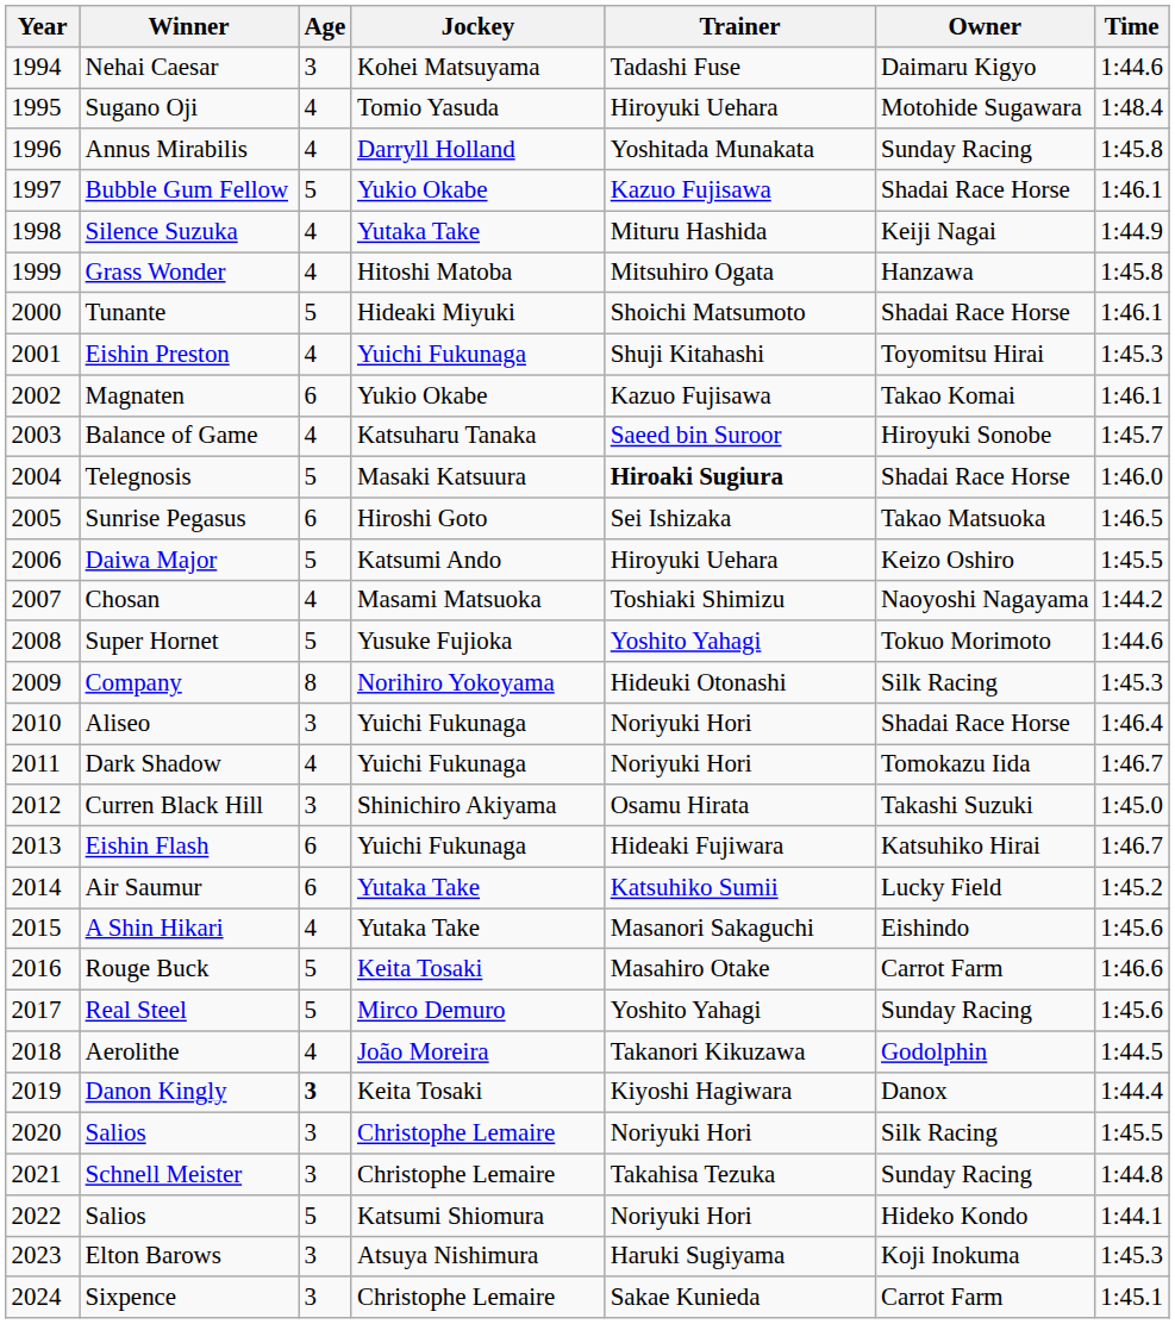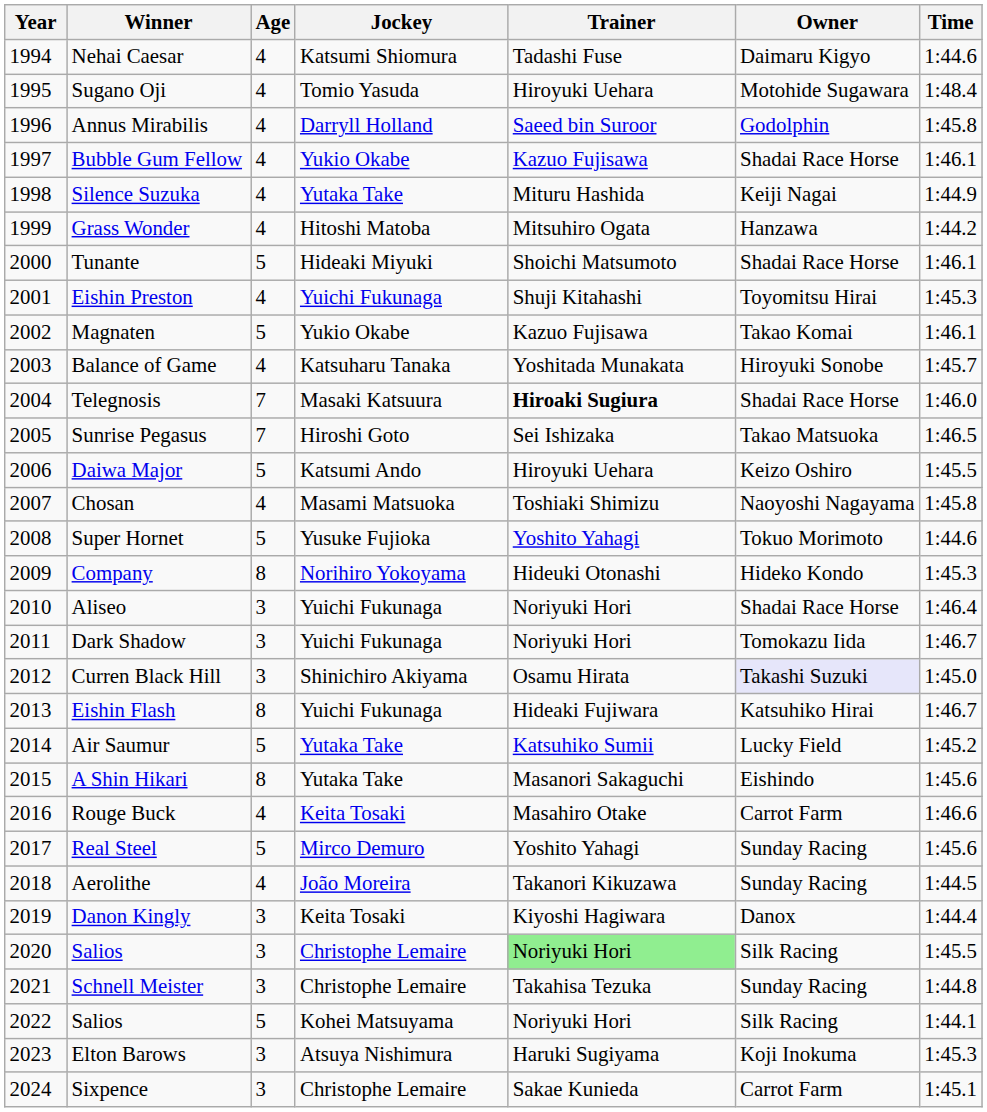 <table class="wikitable sortable" style="font-size:90%">
 <tr>
 <th width="36px">Year<br></th>
 <th width="120px">Winner<br></th>
 <th>Age<br></th>
 <th width="140px">Jockey<br></th>
 <th width="150px">Trainer<br></th>
 <th>Owner</th>
 <th>Time<br></th>
 </tr>
 <tr>
 <td>1994</td>
 <td>Nehai Caesar</td>
-<td>3</td>
-<td>Kohei Matsuyama</td>
+<td>4</td>
+<td>Katsumi Shiomura</td>
 <td>Tadashi Fuse</td>
 <td>Daimaru Kigyo</td>
 <td>1:44.6</td>
 </tr>
 <tr>
 <td>1995</td>
 <td>Sugano Oji</td>
 <td>4</td>
 <td>Tomio Yasuda</td>
 <td>Hiroyuki Uehara</td>
 <td>Motohide Sugawara</td>
 <td>1:48.4</td>
 </tr>
 <tr>
 <td>1996</td>
 <td>Annus Mirabilis</td>
 <td>4</td>
 <td><a href='#'>Darryll Holland</a></td>
-<td>Yoshitada Munakata</td>
-<td>Sunday Racing</td>
+<td><a href='#'>Saeed bin Suroor</a></td>
+<td><a href='#'>Godolphin</a></td>
 <td>1:45.8</td>
 </tr>
 <tr>
 <td>1997</td>
 <td><a href='#'>Bubble Gum Fellow</a></td>
-<td>5</td>
+<td>4</td>
 <td><a href='#'>Yukio Okabe</a></td>
 <td><a href='#'>Kazuo Fujisawa</a></td>
 <td>Shadai Race Horse</td>
 <td>1:46.1</td>
 </tr>
 <tr>
 <td>1998</td>
 <td><a href='#'>Silence Suzuka</a></td>
 <td>4</td>
 <td><a href='#'>Yutaka Take</a></td>
 <td>Mituru Hashida</td>
 <td>Keiji Nagai</td>
 <td>1:44.9</td>
 </tr>
 <tr>
 <td>1999</td>
 <td><a href='#'>Grass Wonder</a></td>
 <td>4</td>
 <td>Hitoshi Matoba</td>
 <td>Mitsuhiro Ogata</td>
 <td>Hanzawa</td>
-<td>1:45.8</td>
+<td>1:44.2</td>
 </tr>
 <tr>
 <td>2000</td>
 <td>Tunante</td>
 <td>5</td>
 <td>Hideaki Miyuki</td>
 <td>Shoichi Matsumoto</td>
 <td>Shadai Race Horse</td>
 <td>1:46.1</td>
 </tr>
 <tr>
 <td>2001</td>
 <td><a href='#'>Eishin Preston</a></td>
 <td>4</td>
 <td><a href='#'>Yuichi Fukunaga</a></td>
 <td>Shuji Kitahashi</td>
 <td>Toyomitsu Hirai</td>
 <td>1:45.3</td>
 </tr>
 <tr>
 <td>2002</td>
 <td>Magnaten</td>
-<td>6</td>
+<td>5</td>
 <td>Yukio Okabe</td>
 <td>Kazuo Fujisawa</td>
 <td>Takao Komai</td>
 <td>1:46.1</td>
 </tr>
 <tr>
 <td>2003</td>
 <td>Balance of Game</td>
 <td>4</td>
 <td>Katsuharu Tanaka</td>
-<td><a href='#'>Saeed bin Suroor</a></td>
+<td>Yoshitada Munakata</td>
 <td>Hiroyuki Sonobe</td>
 <td>1:45.7</td>
 </tr>
 <tr>
 <td>2004</td>
 <td>Telegnosis</td>
-<td>5</td>
+<td>7</td>
 <td>Masaki Katsuura</td>
 <td><strong>Hiroaki Sugiura</strong></td>
 <td>Shadai Race Horse</td>
 <td>1:46.0</td>
 </tr>
 <tr>
 <td>2005</td>
 <td>Sunrise Pegasus</td>
-<td>6</td>
+<td>7</td>
 <td>Hiroshi Goto</td>
 <td>Sei Ishizaka</td>
 <td>Takao Matsuoka</td>
 <td>1:46.5</td>
 </tr>
 <tr>
 <td>2006</td>
 <td><a href='#'>Daiwa Major</a></td>
 <td>5</td>
 <td>Katsumi Ando</td>
 <td>Hiroyuki Uehara</td>
 <td>Keizo Oshiro</td>
 <td>1:45.5</td>
 </tr>
 <tr>
 <td>2007</td>
 <td>Chosan</td>
 <td>4</td>
 <td>Masami Matsuoka</td>
 <td>Toshiaki Shimizu</td>
 <td>Naoyoshi Nagayama</td>
-<td>1:44.2</td>
+<td>1:45.8</td>
 </tr>
 <tr>
 <td>2008</td>
 <td>Super Hornet</td>
 <td>5</td>
 <td>Yusuke Fujioka</td>
 <td><a href='#'>Yoshito Yahagi</a></td>
 <td>Tokuo Morimoto</td>
 <td>1:44.6</td>
 </tr>
 <tr>
 <td>2009</td>
 <td><a href='#'>Company</a></td>
 <td>8</td>
 <td><a href='#'>Norihiro Yokoyama</a></td>
 <td>Hideuki Otonashi</td>
-<td>Silk Racing</td>
+<td>Hideko Kondo</td>
 <td>1:45.3</td>
 </tr>
 <tr>
 <td>2010</td>
 <td>Aliseo</td>
 <td>3</td>
 <td>Yuichi Fukunaga</td>
 <td>Noriyuki Hori</td>
 <td>Shadai Race Horse</td>
 <td>1:46.4</td>
 </tr>
 <tr>
 <td>2011</td>
 <td>Dark Shadow</td>
-<td>4</td>
+<td>3</td>
 <td>Yuichi Fukunaga</td>
 <td>Noriyuki Hori</td>
 <td>Tomokazu Iida</td>
 <td>1:46.7</td>
 </tr>
 <tr>
 <td>2012</td>
 <td>Curren Black Hill</td>
 <td>3</td>
 <td>Shinichiro Akiyama</td>
 <td>Osamu Hirata</td>
-<td>Takashi Suzuki</td>
+<td style="background: lavender;">Takashi Suzuki</td>
 <td>1:45.0</td>
 </tr>
 <tr>
 <td>2013</td>
 <td><a href='#'>Eishin Flash</a></td>
-<td>6</td>
+<td>8</td>
 <td>Yuichi Fukunaga</td>
 <td>Hideaki Fujiwara</td>
 <td>Katsuhiko Hirai</td>
 <td>1:46.7</td>
 </tr>
 <tr>
 <td>2014</td>
 <td>Air Saumur</td>
-<td>6</td>
+<td>5</td>
 <td><a href='#'>Yutaka Take</a></td>
 <td><a href='#'>Katsuhiko Sumii</a></td>
 <td>Lucky Field</td>
 <td>1:45.2</td>
 </tr>
 <tr>
 <td>2015</td>
 <td><a href='#'>A Shin Hikari</a></td>
-<td>4</td>
+<td>8</td>
 <td>Yutaka Take</td>
 <td>Masanori Sakaguchi</td>
 <td>Eishindo</td>
 <td>1:45.6</td>
 </tr>
 <tr>
 <td>2016</td>
 <td>Rouge Buck</td>
-<td>5</td>
+<td>4</td>
 <td><a href='#'>Keita Tosaki</a></td>
 <td>Masahiro Otake</td>
 <td>Carrot Farm</td>
 <td>1:46.6</td>
 </tr>
 <tr>
 <td>2017</td>
 <td><a href='#'>Real Steel</a></td>
 <td>5</td>
 <td><a href='#'>Mirco Demuro</a></td>
 <td>Yoshito Yahagi</td>
 <td>Sunday Racing</td>
 <td>1:45.6</td>
 </tr>
 <tr>
 <td>2018</td>
 <td>Aerolithe</td>
 <td>4</td>
 <td><a href='#'>João Moreira</a></td>
 <td>Takanori Kikuzawa</td>
-<td><a href='#'>Godolphin</a></td>
+<td>Sunday Racing</td>
 <td>1:44.5</td>
 </tr>
 <tr>
 <td>2019</td>
 <td><a href='#'>Danon Kingly</a></td>
-<td><strong>3</strong></td>
+<td>3</td>
 <td>Keita Tosaki</td>
 <td>Kiyoshi Hagiwara</td>
 <td>Danox</td>
 <td>1:44.4</td>
 </tr>
 <tr>
 <td>2020</td>
 <td><a href='#'>Salios</a></td>
 <td>3</td>
 <td><a href='#'>Christophe Lemaire</a></td>
-<td>Noriyuki Hori</td>
+<td style="background: lightgreen;">Noriyuki Hori</td>
 <td>Silk Racing</td>
 <td>1:45.5</td>
 </tr>
 <tr>
 <td>2021</td>
 <td><a href='#'>Schnell Meister</a></td>
 <td>3</td>
 <td>Christophe Lemaire</td>
 <td>Takahisa Tezuka</td>
 <td>Sunday Racing</td>
 <td>1:44.8</td>
 </tr>
 <tr>
 <td>2022</td>
 <td>Salios</td>
 <td>5</td>
-<td>Katsumi Shiomura</td>
+<td>Kohei Matsuyama</td>
 <td>Noriyuki Hori</td>
-<td>Hideko Kondo</td>
+<td>Silk Racing</td>
 <td>1:44.1</td>
 </tr>
 <tr>
 <td>2023</td>
 <td>Elton Barows</td>
 <td>3</td>
 <td>Atsuya Nishimura</td>
 <td>Haruki Sugiyama</td>
 <td>Koji Inokuma</td>
 <td>1:45.3</td>
 </tr>
 <tr>
 <td>2024</td>
 <td>Sixpence</td>
 <td>3</td>
 <td>Christophe Lemaire</td>
 <td>Sakae Kunieda</td>
 <td>Carrot Farm</td>
 <td>1:45.1</td>
 </tr>
 </table>
